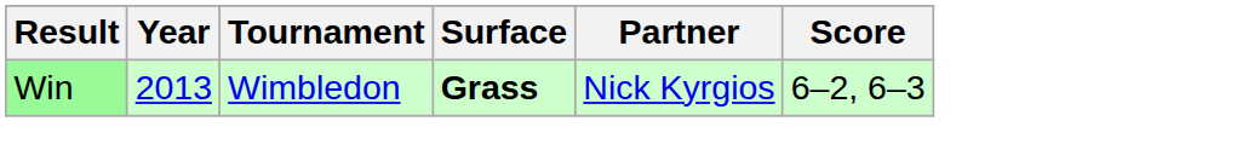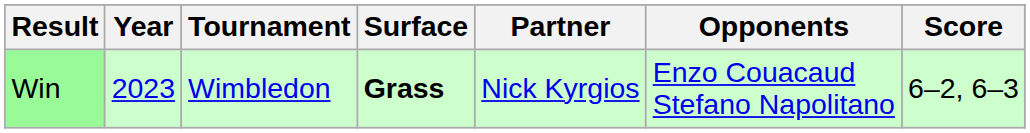 <table class="wikitable">
 <tr>
 <th>Result</th>
 <th>Year</th>
 <th>Tournament</th>
 <th>Surface</th>
 <th>Partner</th>
+<th>Opponents</th>
 <th class="unsortable">Score</th>
 </tr>
 <tr style="background:#cfc;">
 <td bgcolor=98FB98>Win</td>
-<td><a href='#'>2013</a></td>
+<td><a href='#'>2023</a></td>
 <td><a href='#'>Wimbledon</a></td>
 <td><strong>Grass</strong></td>
 <td> <a href='#'>Nick Kyrgios</a></td>
+<td> <a href='#'>Enzo Couacaud</a><br> <a href='#'>Stefano Napolitano</a></td>
 <td>6–2, 6–3</td>
 </tr>
 </table>
